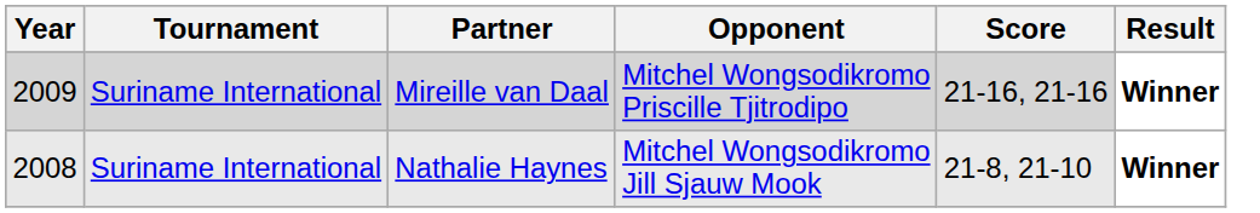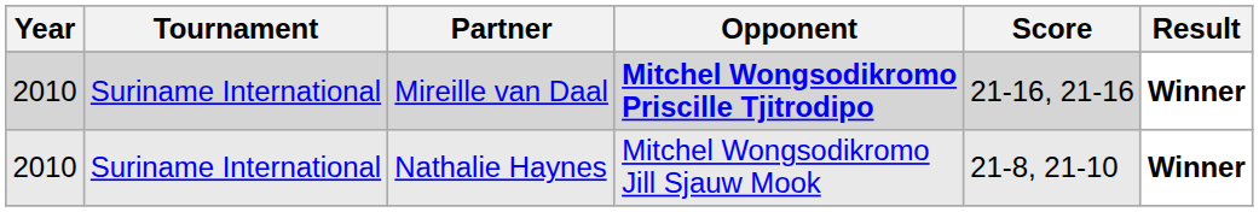 <table class="sortable wikitable" style="font-size: 90%;">
 <tr>
 <th>Year</th>
 <th>Tournament</th>
 <th>Partner</th>
 <th>Opponent</th>
 <th>Score</th>
 <th>Result</th>
 </tr>
 <tr style="background:#D5D5D5">
-<td align="center">2009</td>
+<td align="center">2010</td>
 <td align="left"><a href='#'>Suriname International</a></td>
 <td align="left"> <a href='#'>Mireille van Daal</a></td>
-<td align="left"> <a href='#'>Mitchel Wongsodikromo</a><br> <a href='#'>Priscille Tjitrodipo</a></td>
+<td align="left"><strong> <a href='#'>Mitchel Wongsodikromo</a><br> <a href='#'>Priscille Tjitrodipo</a></strong></td>
 <td align="left">21-16, 21-16</td>
 <td style="text-align:left; background:white"> <strong>Winner</strong></td>
 </tr>
 <tr style="background:#E9E9E9">
-<td align="center">2008</td>
+<td align="center">2010</td>
 <td align="left"><a href='#'>Suriname International</a></td>
 <td align="left"> <a href='#'>Nathalie Haynes</a></td>
 <td align="left"> <a href='#'>Mitchel Wongsodikromo</a><br> <a href='#'>Jill Sjauw Mook</a></td>
 <td align="left">21-8, 21-10</td>
 <td style="text-align:left; background:white"> <strong>Winner</strong></td>
 </tr>
 </table>
